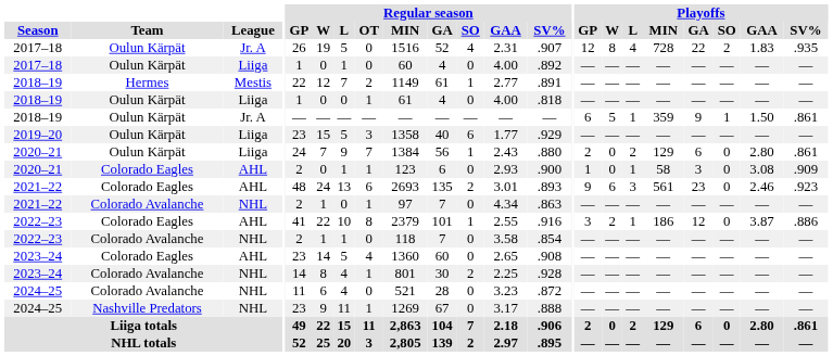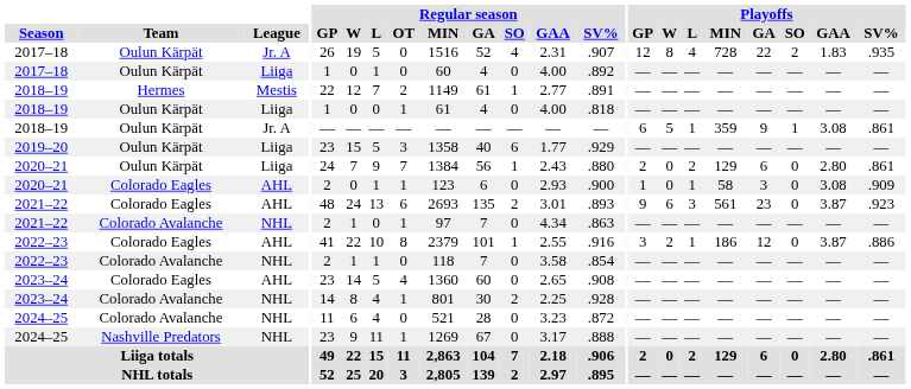 <table border="0" cellpadding="1" cellspacing="0" style="text-align:center; width:75%">
 <tr bgcolor="#e0e0e0">
 <th colspan="3" bgcolor="#ffffff"></th>
 <th rowspan="99" bgcolor="#ffffff"></th>
 <th colspan="9" bgcolor="#e0e0e0"><a href='#'>Regular season</a></th>
 <th rowspan="99" bgcolor="#ffffff"></th>
 <th colspan="8" bgcolor="#e0e0e0"><a href='#'>Playoffs</a></th>
 </tr>
 <tr bgcolor="#e0e0e0">
 <th><a href='#'>Season</a></th>
 <th>Team</th>
 <th>League</th>
 <th>GP</th>
 <th>W</th>
 <th>L</th>
 <th>OT</th>
 <th>MIN</th>
 <th>GA</th>
 <th><a href='#'>SO</a></th>
 <th><a href='#'>GAA</a></th>
 <th><a href='#'>SV%</a></th>
 <th>GP</th>
 <th>W</th>
 <th>L</th>
 <th>MIN</th>
 <th>GA</th>
 <th>SO</th>
 <th>GAA</th>
 <th>SV%</th>
 </tr>
 <tr>
 <td>2017–18</td>
 <td><a href='#'>Oulun Kärpät</a></td>
 <td><a href='#'>Jr. A</a></td>
 <td>26</td>
 <td>19</td>
 <td>5</td>
 <td>0</td>
 <td>1516</td>
 <td>52</td>
 <td>4</td>
 <td>2.31</td>
 <td>.907</td>
 <td>12</td>
 <td>8</td>
 <td>4</td>
 <td>728</td>
 <td>22</td>
 <td>2</td>
 <td>1.83</td>
 <td>.935</td>
 </tr>
 <tr bgcolor="#f0f0f0">
 <td><a href='#'>2017–18</a></td>
 <td>Oulun Kärpät</td>
 <td><a href='#'>Liiga</a></td>
 <td>1</td>
 <td>0</td>
 <td>1</td>
 <td>0</td>
 <td>60</td>
 <td>4</td>
 <td>0</td>
 <td>4.00</td>
 <td>.892</td>
 <td>—</td>
 <td>—</td>
 <td>—</td>
 <td>—</td>
 <td>—</td>
 <td>—</td>
 <td>—</td>
 <td>—</td>
 </tr>
 <tr>
 <td><a href='#'>2018–19</a></td>
 <td><a href='#'>Hermes</a></td>
 <td><a href='#'>Mestis</a></td>
 <td>22</td>
 <td>12</td>
 <td>7</td>
 <td>2</td>
 <td>1149</td>
 <td>61</td>
 <td>1</td>
 <td>2.77</td>
 <td>.891</td>
 <td>—</td>
 <td>—</td>
 <td>—</td>
 <td>—</td>
 <td>—</td>
 <td>—</td>
 <td>—</td>
 <td>—</td>
 </tr>
 <tr bgcolor="#f0f0f0">
 <td><a href='#'>2018–19</a></td>
 <td>Oulun Kärpät</td>
 <td>Liiga</td>
 <td>1</td>
 <td>0</td>
 <td>0</td>
 <td>1</td>
 <td>61</td>
 <td>4</td>
 <td>0</td>
 <td>4.00</td>
 <td>.818</td>
 <td>—</td>
 <td>—</td>
 <td>—</td>
 <td>—</td>
 <td>—</td>
 <td>—</td>
 <td>—</td>
 <td>—</td>
 </tr>
 <tr>
 <td>2018–19</td>
 <td>Oulun Kärpät</td>
 <td>Jr. A</td>
 <td>—</td>
 <td>—</td>
 <td>—</td>
 <td>—</td>
 <td>—</td>
 <td>—</td>
 <td>—</td>
 <td>—</td>
 <td>—</td>
 <td>6</td>
 <td>5</td>
 <td>1</td>
 <td>359</td>
 <td>9</td>
 <td>1</td>
-<td>1.50</td>
+<td>3.08</td>
 <td>.861</td>
 </tr>
 <tr bgcolor="#f0f0f0">
 <td><a href='#'>2019–20</a></td>
 <td>Oulun Kärpät</td>
 <td>Liiga</td>
 <td>23</td>
 <td>15</td>
 <td>5</td>
 <td>3</td>
 <td>1358</td>
 <td>40</td>
 <td>6</td>
 <td>1.77</td>
 <td>.929</td>
 <td>—</td>
 <td>—</td>
 <td>—</td>
 <td>—</td>
 <td>—</td>
 <td>—</td>
 <td>—</td>
 <td>—</td>
 </tr>
 <tr>
 <td><a href='#'>2020–21</a></td>
 <td>Oulun Kärpät</td>
 <td>Liiga</td>
 <td>24</td>
 <td>7</td>
 <td>9</td>
 <td>7</td>
 <td>1384</td>
 <td>56</td>
 <td>1</td>
 <td>2.43</td>
 <td>.880</td>
 <td>2</td>
 <td>0</td>
 <td>2</td>
 <td>129</td>
 <td>6</td>
 <td>0</td>
 <td>2.80</td>
 <td>.861</td>
 </tr>
 <tr bgcolor="#f0f0f0">
 <td><a href='#'>2020–21</a></td>
 <td><a href='#'>Colorado Eagles</a></td>
 <td><a href='#'>AHL</a></td>
 <td>2</td>
 <td>0</td>
 <td>1</td>
 <td>1</td>
 <td>123</td>
 <td>6</td>
 <td>0</td>
 <td>2.93</td>
 <td>.900</td>
 <td>1</td>
 <td>0</td>
 <td>1</td>
 <td>58</td>
 <td>3</td>
 <td>0</td>
 <td>3.08</td>
 <td>.909</td>
 </tr>
 <tr>
 <td><a href='#'>2021–22</a></td>
 <td>Colorado Eagles</td>
 <td>AHL</td>
 <td>48</td>
 <td>24</td>
 <td>13</td>
 <td>6</td>
 <td>2693</td>
 <td>135</td>
 <td>2</td>
 <td>3.01</td>
 <td>.893</td>
 <td>9</td>
 <td>6</td>
 <td>3</td>
 <td>561</td>
 <td>23</td>
 <td>0</td>
-<td>2.46</td>
+<td>3.87</td>
 <td>.923</td>
 </tr>
 <tr bgcolor="#f0f0f0">
 <td><a href='#'>2021–22</a></td>
 <td><a href='#'>Colorado Avalanche</a></td>
 <td><a href='#'>NHL</a></td>
 <td>2</td>
 <td>1</td>
 <td>0</td>
 <td>1</td>
 <td>97</td>
 <td>7</td>
 <td>0</td>
 <td>4.34</td>
 <td>.863</td>
 <td>—</td>
 <td>—</td>
 <td>—</td>
 <td>—</td>
 <td>—</td>
 <td>—</td>
 <td>—</td>
 <td>—</td>
 </tr>
 <tr>
 <td><a href='#'>2022–23</a></td>
 <td>Colorado Eagles</td>
 <td>AHL</td>
 <td>41</td>
 <td>22</td>
 <td>10</td>
 <td>8</td>
 <td>2379</td>
 <td>101</td>
 <td>1</td>
 <td>2.55</td>
 <td>.916</td>
 <td>3</td>
 <td>2</td>
 <td>1</td>
 <td>186</td>
 <td>12</td>
 <td>0</td>
 <td>3.87</td>
 <td>.886</td>
 </tr>
 <tr bgcolor="#f0f0f0">
 <td><a href='#'>2022–23</a></td>
 <td>Colorado Avalanche</td>
 <td>NHL</td>
 <td>2</td>
 <td>1</td>
 <td>1</td>
 <td>0</td>
 <td>118</td>
 <td>7</td>
 <td>0</td>
 <td>3.58</td>
 <td>.854</td>
 <td>—</td>
 <td>—</td>
 <td>—</td>
 <td>—</td>
 <td>—</td>
 <td>—</td>
 <td>—</td>
 <td>—</td>
 </tr>
 <tr>
 <td><a href='#'>2023–24</a></td>
 <td>Colorado Eagles</td>
 <td>AHL</td>
 <td>23</td>
 <td>14</td>
 <td>5</td>
 <td>4</td>
 <td>1360</td>
 <td>60</td>
 <td>0</td>
 <td>2.65</td>
 <td>.908</td>
 <td>—</td>
 <td>—</td>
 <td>—</td>
 <td>—</td>
 <td>—</td>
 <td>—</td>
 <td>—</td>
 <td>—</td>
 </tr>
 <tr bgcolor="#f0f0f0">
 <td><a href='#'>2023–24</a></td>
 <td>Colorado Avalanche</td>
 <td>NHL</td>
 <td>14</td>
 <td>8</td>
 <td>4</td>
 <td>1</td>
 <td>801</td>
 <td>30</td>
 <td>2</td>
 <td>2.25</td>
 <td>.928</td>
 <td>—</td>
 <td>—</td>
 <td>—</td>
 <td>—</td>
 <td>—</td>
 <td>—</td>
 <td>—</td>
 <td>—</td>
 </tr>
 <tr>
 <td><a href='#'>2024–25</a></td>
 <td>Colorado Avalanche</td>
 <td>NHL</td>
 <td>11</td>
 <td>6</td>
 <td>4</td>
 <td>0</td>
 <td>521</td>
 <td>28</td>
 <td>0</td>
 <td>3.23</td>
 <td>.872</td>
 <td>—</td>
 <td>—</td>
 <td>—</td>
 <td>—</td>
 <td>—</td>
 <td>—</td>
 <td>—</td>
 <td>—</td>
 </tr>
 <tr bgcolor="#f0f0f0">
 <td>2024–25</td>
 <td><a href='#'>Nashville Predators</a></td>
 <td>NHL</td>
 <td>23</td>
 <td>9</td>
 <td>11</td>
 <td>1</td>
 <td>1269</td>
 <td>67</td>
 <td>0</td>
 <td>3.17</td>
 <td>.888</td>
 <td>—</td>
 <td>—</td>
 <td>—</td>
 <td>—</td>
 <td>—</td>
 <td>—</td>
 <td>—</td>
 <td>—</td>
 </tr>
 <tr bgcolor="#e0e0e0">
 <th colspan="3">Liiga totals</th>
 <th>49</th>
 <th>22</th>
 <th>15</th>
 <th>11</th>
 <th>2,863</th>
 <th>104</th>
 <th>7</th>
 <th>2.18</th>
 <th>.906</th>
 <th>2</th>
 <th>0</th>
 <th>2</th>
 <th>129</th>
 <th>6</th>
 <th>0</th>
 <th>2.80</th>
 <th>.861</th>
 </tr>
 <tr bgcolor="#e0e0e0">
 <th colspan="3">NHL totals</th>
 <th>52</th>
 <th>25</th>
 <th>20</th>
 <th>3</th>
 <th>2,805</th>
 <th>139</th>
 <th>2</th>
 <th>2.97</th>
 <th>.895</th>
 <th>—</th>
 <th>—</th>
 <th>—</th>
 <th>—</th>
 <th>—</th>
 <th>—</th>
 <th>—</th>
 <th>—</th>
 </tr>
 </table>
